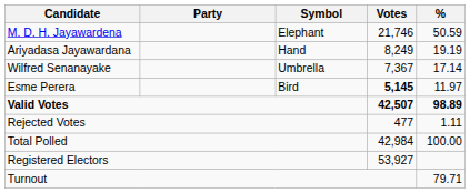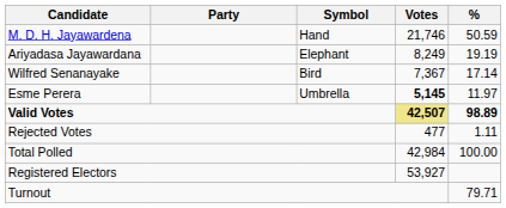 <table class="wikitable" border="1" style="text-align:right;">
 <tr>
 <th align=left width="180">Candidate</th>
 <th align=left width="180">Party</th>
 <th align=left width="120">Symbol</th>
 <th align=left width="60">Votes</th>
 <th align=left width="60">%</th>
 </tr>
 <tr>
 <td align=left><a href='#'>M. D. H. Jayawardena</a></td>
 <td></td>
-<td align=left>Elephant</td>
+<td align=left>Hand</td>
 <td align=right>21,746</td>
 <td align=right>50.59</td>
 </tr>
 <tr>
 <td align=left>Ariyadasa Jayawardana</td>
 <td></td>
-<td align=left>Hand</td>
+<td align=left>Elephant</td>
 <td align=right>8,249</td>
 <td align=right>19.19</td>
 </tr>
 <tr>
 <td align=left>Wilfred Senanayake</td>
 <td></td>
-<td align=left>Umbrella</td>
+<td align=left>Bird</td>
 <td align=right>7,367</td>
 <td align=right>17.14</td>
 </tr>
 <tr>
 <td align=left>Esme Perera</td>
 <td></td>
-<td align=left>Bird</td>
+<td align=left>Umbrella</td>
 <td align=right><strong>5,145</strong></td>
 <td align=right>11.97</td>
 </tr>
 <tr>
 <td align=left colspan=3><strong>Valid Votes</strong></td>
-<td align=right><strong>42,507</strong></td>
+<td align=right style="background: khaki;"><strong>42,507</strong></td>
 <td align=right><strong>98.89</strong></td>
 </tr>
 <tr>
 <td align=left colspan=3>Rejected Votes</td>
 <td align=right>477</td>
 <td align=right>1.11</td>
 </tr>
 <tr>
 <td align=left colspan=3>Total Polled</td>
 <td align=right>42,984</td>
 <td align=right>100.00</td>
 </tr>
 <tr>
 <td align=left colspan=3>Registered Electors</td>
 <td align=right>53,927</td>
 <td></td>
 </tr>
 <tr>
 <td align=left colspan=4>Turnout</td>
 <td align=right>79.71</td>
 </tr>
 </table>
